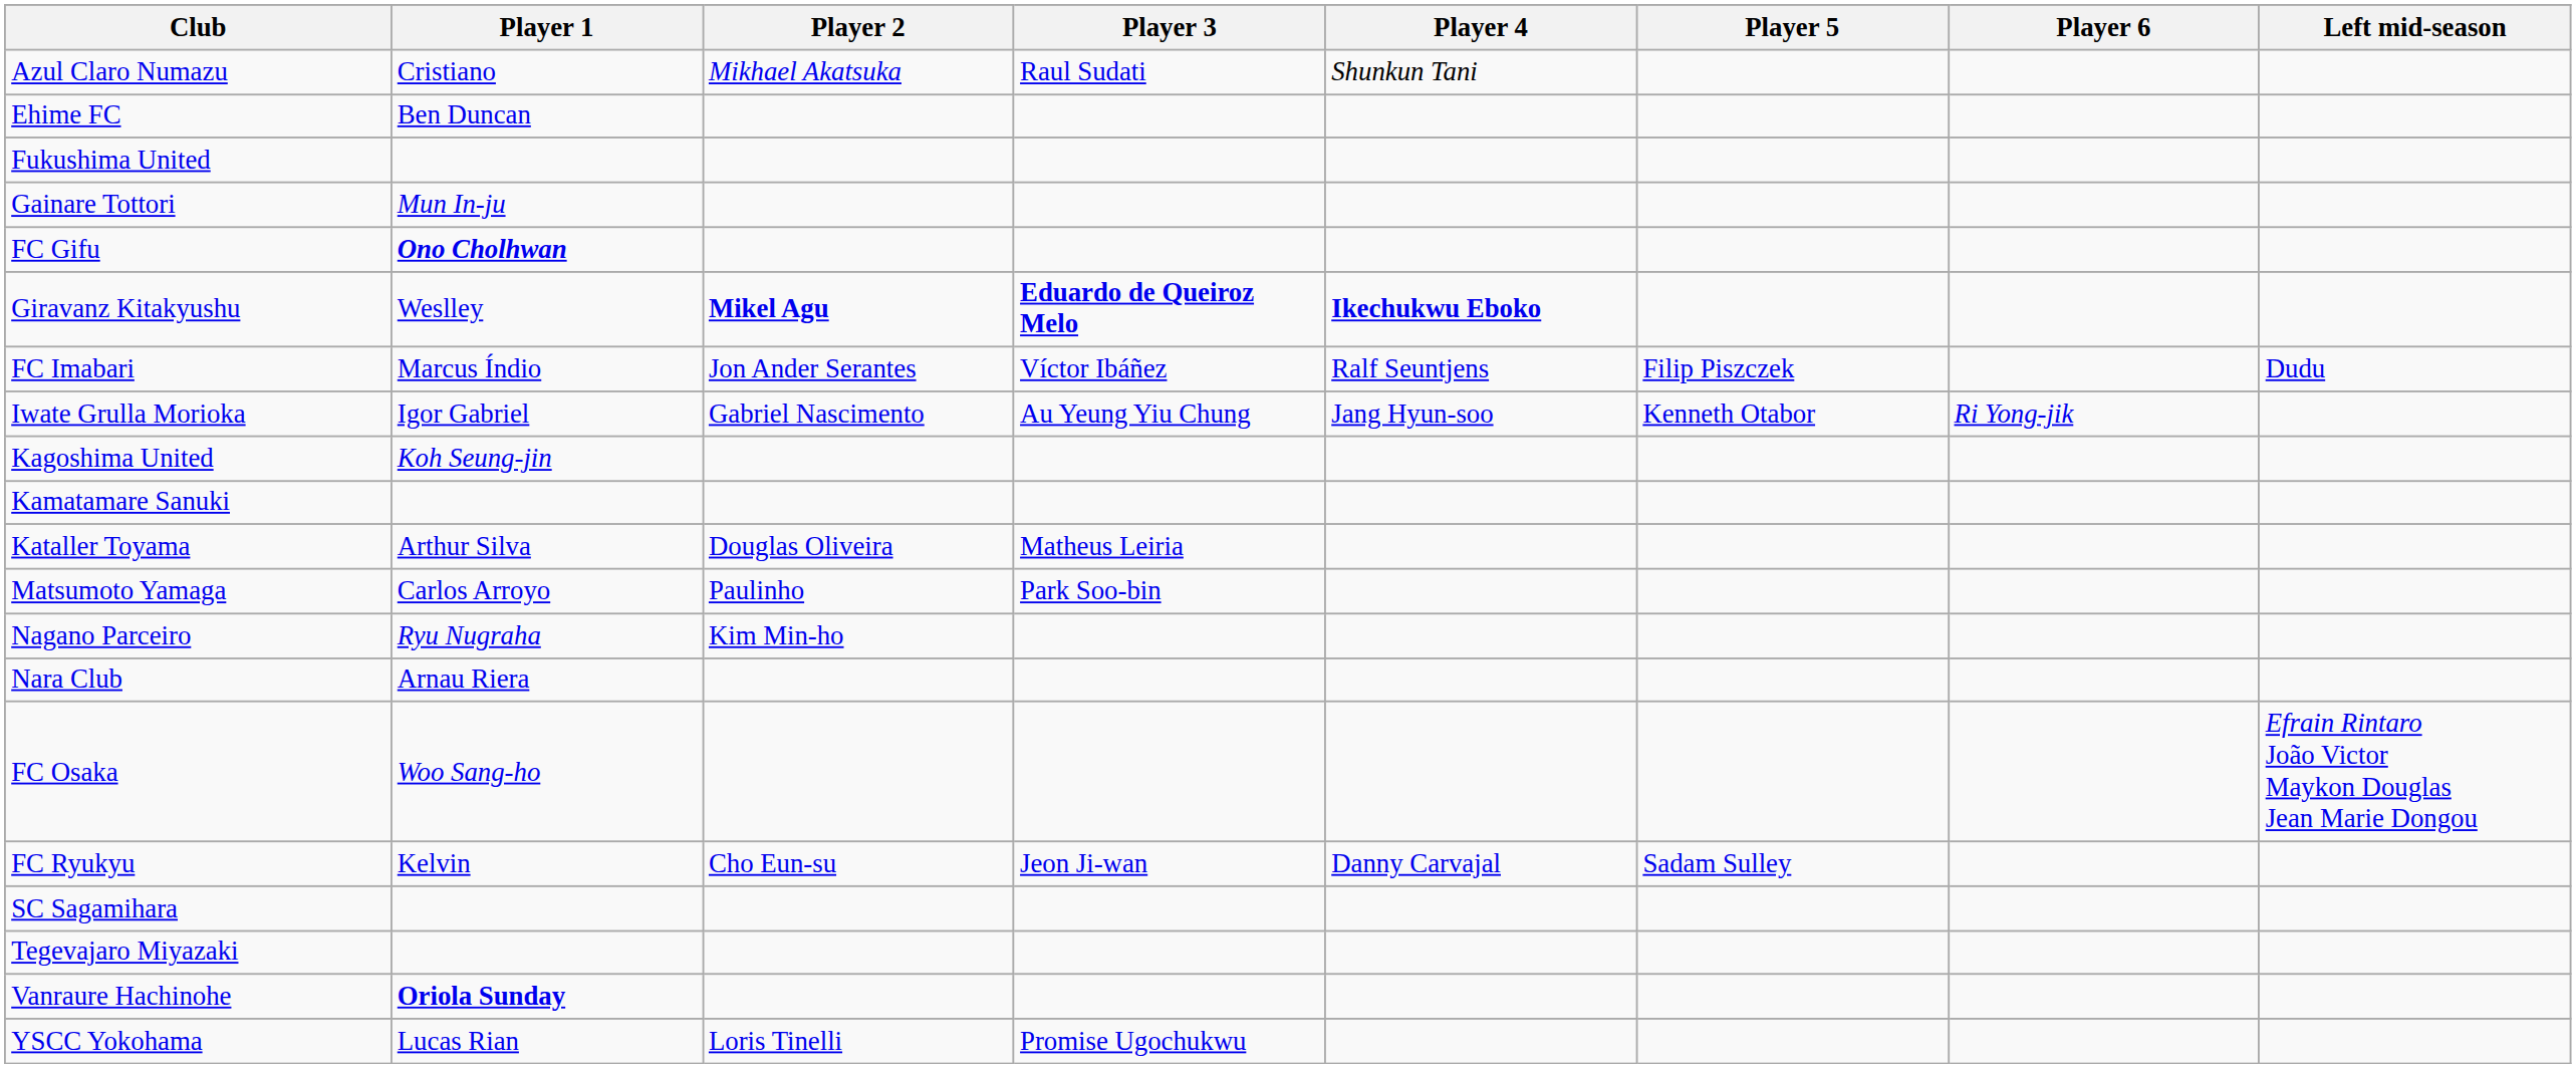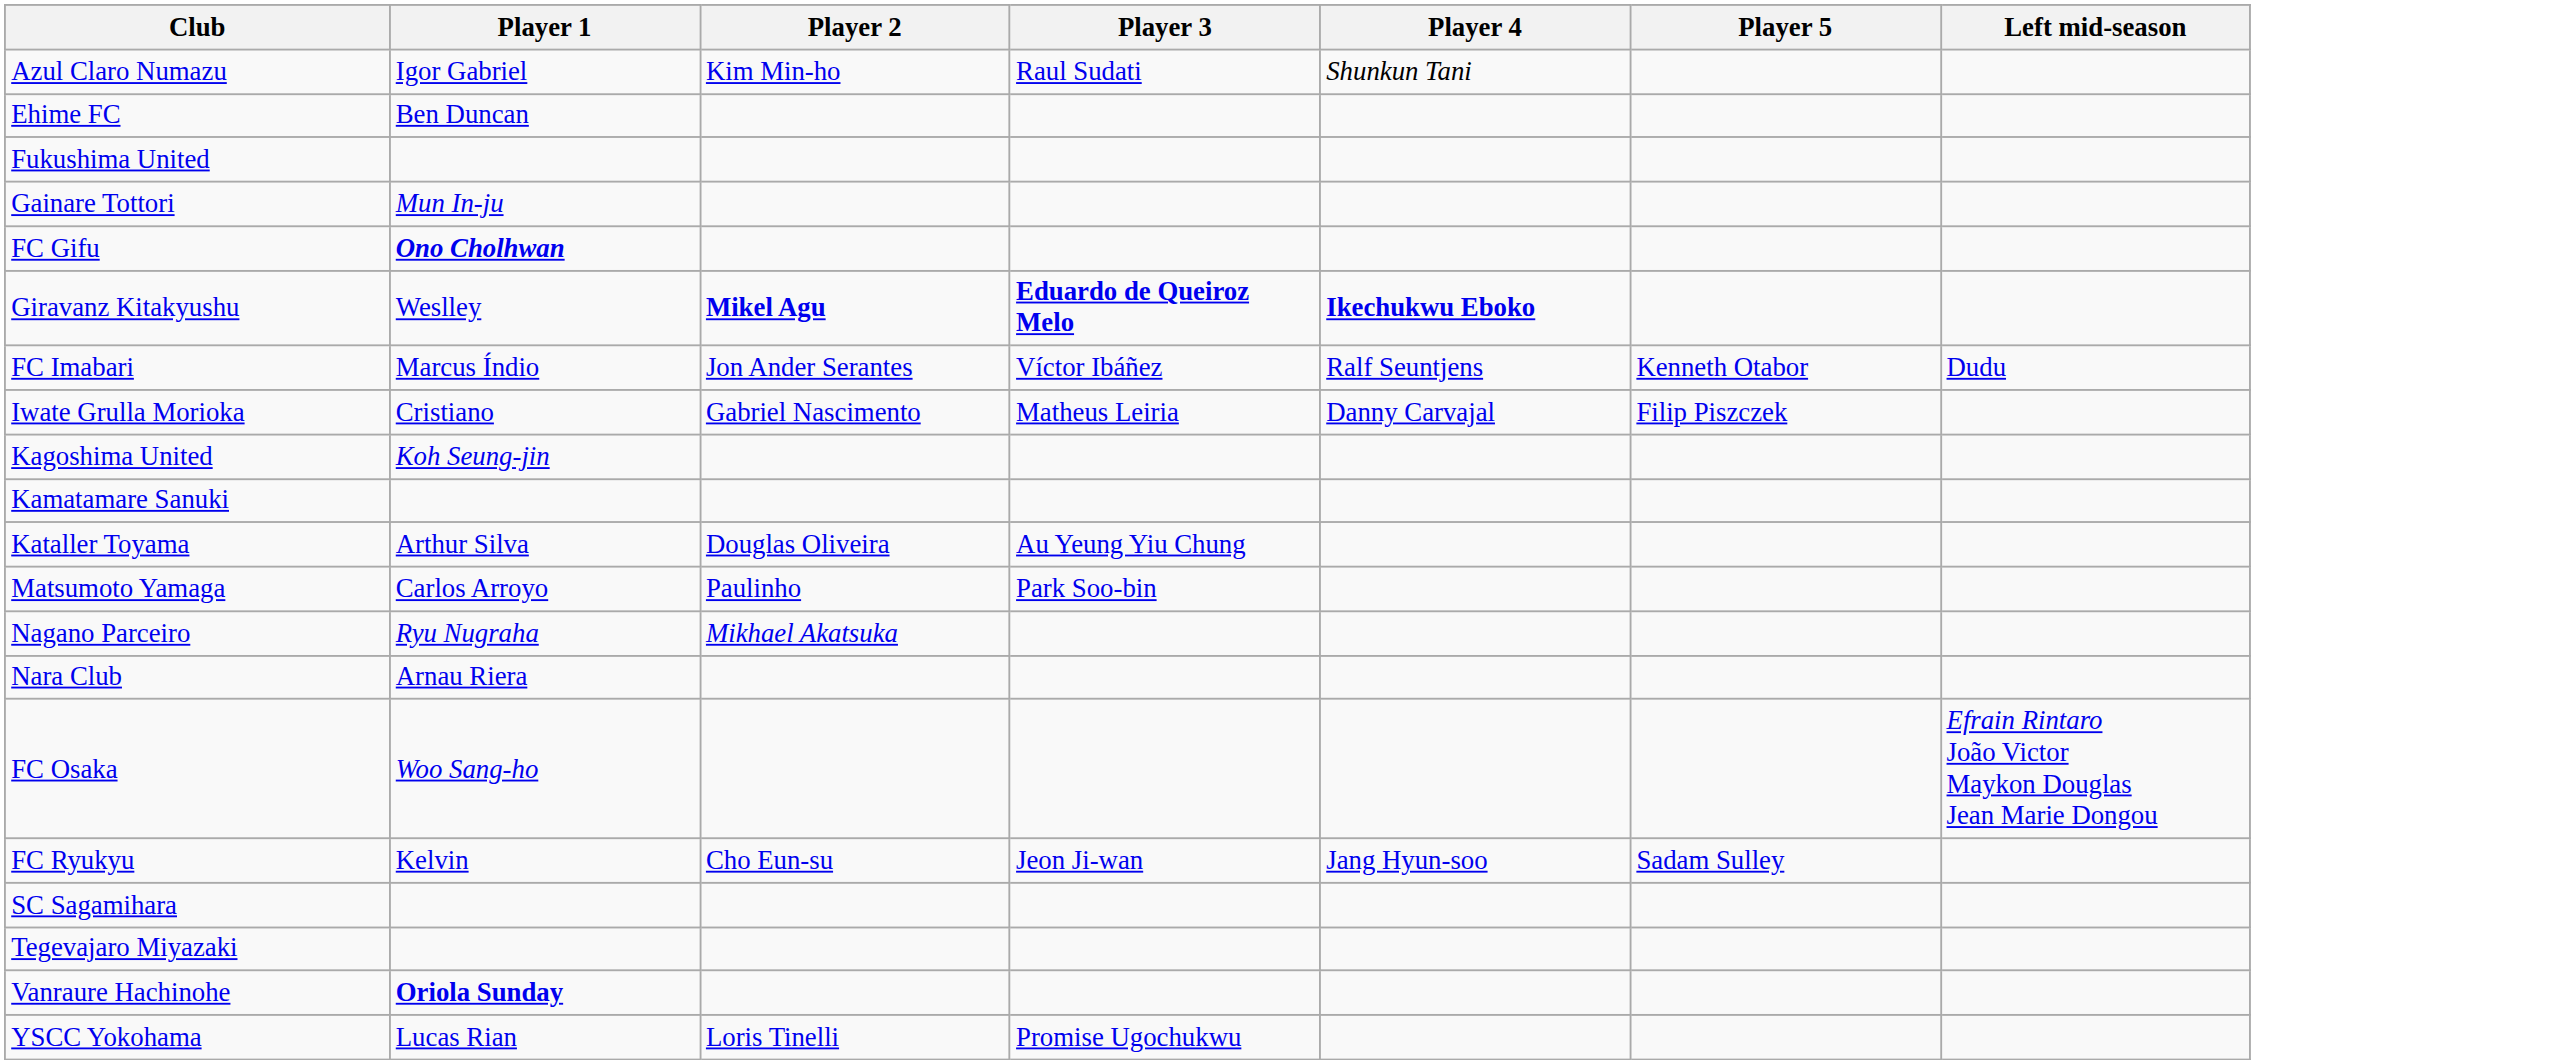 <table class="wikitable sortable" style="font-size:90%;">
 <tr>
 <th width="200">Club</th>
 <th width="160">Player 1</th>
 <th width="160">Player 2</th>
 <th width="160">Player 3</th>
 <th width="160">Player 4</th>
 <th width="160">Player 5</th>
-<th width="160">Player 6</th>
 <th width="160">Left mid-season</th>
 </tr>
 <tr>
 <td><a href='#'>Azul Claro Numazu</a></td>
-<td> <a href='#'>Cristiano</a></td>
-<td> <em><a href='#'>Mikhael Akatsuka</a></em></td>
+<td> <a href='#'>Igor Gabriel</a></td>
+<td> <a href='#'>Kim Min-ho</a></td>
 <td> <a href='#'>Raul Sudati</a></td>
 <td> <em>Shunkun Tani</em></td>
-<td></td>
 <td></td>
 <td></td>
 </tr>
 <tr>
 <td><a href='#'>Ehime FC</a></td>
 <td> <a href='#'>Ben Duncan</a></td>
 <td></td>
 <td></td>
 <td></td>
 <td></td>
 <td></td>
-<td></td>
 </tr>
 <tr>
 <td><a href='#'>Fukushima United</a></td>
-<td></td>
 <td></td>
 <td></td>
 <td></td>
 <td></td>
 <td></td>
 <td></td>
 </tr>
 <tr>
 <td><a href='#'>Gainare Tottori</a></td>
 <td> <em><a href='#'>Mun In-ju</a></em></td>
 <td></td>
 <td></td>
 <td></td>
 <td></td>
 <td></td>
-<td></td>
 </tr>
 <tr>
 <td><a href='#'>FC Gifu</a></td>
 <td><strong> <em><a href='#'>Ono Cholhwan</a></em></strong></td>
-<td></td>
 <td></td>
 <td></td>
 <td></td>
 <td></td>
 <td></td>
 </tr>
 <tr>
 <td><a href='#'>Giravanz Kitakyushu</a></td>
 <td> <a href='#'>Weslley</a></td>
 <td> <strong><a href='#'>Mikel Agu</a></strong></td>
 <td> <strong><a href='#'>Eduardo de Queiroz Melo</a></strong></td>
 <td> <strong><a href='#'>Ikechukwu Eboko</a></strong></td>
 <td></td>
 <td></td>
-<td></td>
 </tr>
 <tr>
 <td><a href='#'>FC Imabari</a></td>
 <td> <a href='#'>Marcus Índio</a></td>
 <td> <a href='#'>Jon Ander Serantes</a></td>
 <td> <a href='#'>Víctor Ibáñez</a></td>
 <td> <a href='#'>Ralf Seuntjens</a></td>
-<td> <a href='#'>Filip Piszczek</a></td>
-<td></td>
+<td> <a href='#'>Kenneth Otabor</a></td>
 <td> <a href='#'>Dudu</a></td>
 </tr>
 <tr>
 <td><a href='#'>Iwate Grulla Morioka</a></td>
-<td> <a href='#'>Igor Gabriel</a></td>
+<td> <a href='#'>Cristiano</a></td>
 <td> <a href='#'>Gabriel Nascimento</a></td>
-<td> <a href='#'>Au Yeung Yiu Chung</a></td>
-<td> <a href='#'>Jang Hyun-soo</a></td>
-<td> <a href='#'>Kenneth Otabor</a></td>
-<td> <em><a href='#'>Ri Yong-jik</a></em></td>
+<td> <a href='#'>Matheus Leiria</a></td>
+<td> <a href='#'>Danny Carvajal</a></td>
+<td> <a href='#'>Filip Piszczek</a></td>
 <td></td>
 </tr>
 <tr>
 <td><a href='#'>Kagoshima United</a></td>
 <td> <em><a href='#'>Koh Seung-jin</a></em></td>
-<td></td>
 <td></td>
 <td></td>
 <td></td>
 <td></td>
 <td></td>
 </tr>
 <tr>
 <td><a href='#'>Kamatamare Sanuki</a></td>
 <td></td>
 <td></td>
 <td></td>
 <td></td>
 <td></td>
 <td></td>
-<td></td>
 </tr>
 <tr>
 <td><a href='#'>Kataller Toyama</a></td>
 <td> <a href='#'>Arthur Silva</a></td>
 <td> <a href='#'>Douglas Oliveira</a></td>
-<td> <a href='#'>Matheus Leiria</a></td>
-<td></td>
+<td> <a href='#'>Au Yeung Yiu Chung</a></td>
 <td></td>
 <td></td>
 <td></td>
 </tr>
 <tr>
 <td><a href='#'>Matsumoto Yamaga</a></td>
 <td> <a href='#'>Carlos Arroyo</a></td>
 <td> <a href='#'>Paulinho</a></td>
 <td> <a href='#'>Park Soo-bin</a></td>
 <td></td>
 <td></td>
 <td></td>
-<td></td>
 </tr>
 <tr>
 <td><a href='#'>Nagano Parceiro</a></td>
 <td> <em><a href='#'>Ryu Nugraha</a></em></td>
-<td> <a href='#'>Kim Min-ho</a></td>
-<td></td>
+<td> <em><a href='#'>Mikhael Akatsuka</a></em></td>
 <td></td>
 <td></td>
 <td></td>
 <td></td>
 </tr>
 <tr>
 <td><a href='#'>Nara Club</a></td>
 <td> <a href='#'>Arnau Riera</a></td>
 <td></td>
 <td></td>
 <td></td>
 <td></td>
 <td></td>
-<td></td>
 </tr>
 <tr>
 <td><a href='#'>FC Osaka</a></td>
 <td><em> <a href='#'>Woo Sang-ho</a></em></td>
-<td></td>
 <td></td>
 <td></td>
 <td></td>
 <td></td>
 <td> <em><a href='#'>Efrain Rintaro</a></em><br> <a href='#'>João Victor</a><br> <a href='#'>Maykon Douglas</a><br> <a href='#'>Jean Marie Dongou</a></td>
 </tr>
 <tr>
 <td><a href='#'>FC Ryukyu</a></td>
 <td> <a href='#'>Kelvin</a></td>
 <td> <a href='#'>Cho Eun-su</a></td>
 <td> <a href='#'>Jeon Ji-wan</a></td>
-<td> <a href='#'>Danny Carvajal</a></td>
+<td> <a href='#'>Jang Hyun-soo</a></td>
 <td> <a href='#'>Sadam Sulley</a></td>
-<td></td>
 <td></td>
 </tr>
 <tr>
 <td><a href='#'>SC Sagamihara</a></td>
-<td></td>
 <td></td>
 <td></td>
 <td></td>
 <td></td>
 <td></td>
 <td></td>
 </tr>
 <tr>
 <td><a href='#'>Tegevajaro Miyazaki</a></td>
 <td></td>
 <td></td>
 <td></td>
 <td></td>
 <td></td>
 <td></td>
-<td></td>
 </tr>
 <tr>
 <td><a href='#'>Vanraure Hachinohe</a></td>
 <td> <strong><a href='#'>Oriola Sunday</a></strong></td>
-<td></td>
 <td></td>
 <td></td>
 <td></td>
 <td></td>
 <td></td>
 </tr>
 <tr>
 <td><a href='#'>YSCC Yokohama</a></td>
 <td> <a href='#'>Lucas Rian</a></td>
 <td> <a href='#'>Loris Tinelli</a></td>
 <td> <a href='#'>Promise Ugochukwu</a></td>
 <td></td>
 <td></td>
 <td></td>
-<td></td>
 </tr>
 </table>
